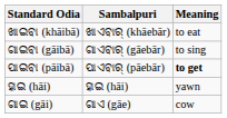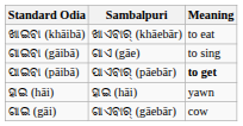 <table class="wikitable">
 <tr>
 <th>Standard Odia</th>
 <th>Sambalpuri</th>
 <th>Meaning</th>
 </tr>
 <tr>
 <td>ଖାଇବା (khāibā)</td>
 <td>ଖାଏବାର୍ (khāebār)</td>
 <td>to eat</td>
 </tr>
 <tr>
 <td>ଗାଇବା (gāibā)</td>
-<td>ଗାଏବାର୍ (gāebār)</td>
+<td>ଗାଏ (gāe)</td>
 <td>to sing</td>
 </tr>
 <tr>
 <td>ପାଇବା (pāibā)</td>
 <td>ପାଏବାର୍ (pāebār)</td>
 <td><strong>to get</strong></td>
 </tr>
 <tr>
 <td>ହାଇ (hāi)</td>
 <td>ହାଇ (hāi)</td>
 <td>yawn</td>
 </tr>
 <tr>
 <td>ଗାଇ (gāi)</td>
-<td>ଗାଏ (gāe)</td>
+<td>ଗାଏବାର୍ (gāebār)</td>
 <td>cow</td>
 </tr>
 </table>
